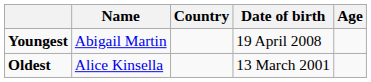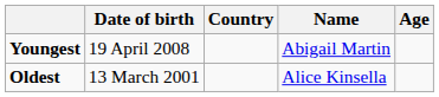 <table class="wikitable">
 <tr>
 <th></th>
+<th><strong>Date of birth</strong></th>
+<th><strong>Country</strong></th>
 <th><strong>Name</strong></th>
-<th><strong>Country</strong></th>
-<th><strong>Date of birth</strong></th>
 <th><strong>Age</strong></th>
 </tr>
 <tr>
 <td><strong>Youngest</strong></td>
+<td>19 April 2008</td>
+<td></td>
 <td><a href='#'>Abigail Martin</a></td>
-<td></td>
-<td>19 April 2008</td>
 <td></td>
 </tr>
 <tr>
 <td><strong>Oldest</strong></td>
+<td>13 March 2001</td>
+<td></td>
 <td><a href='#'>Alice Kinsella</a></td>
-<td></td>
-<td>13 March 2001</td>
 <td></td>
 </tr>
 </table>
